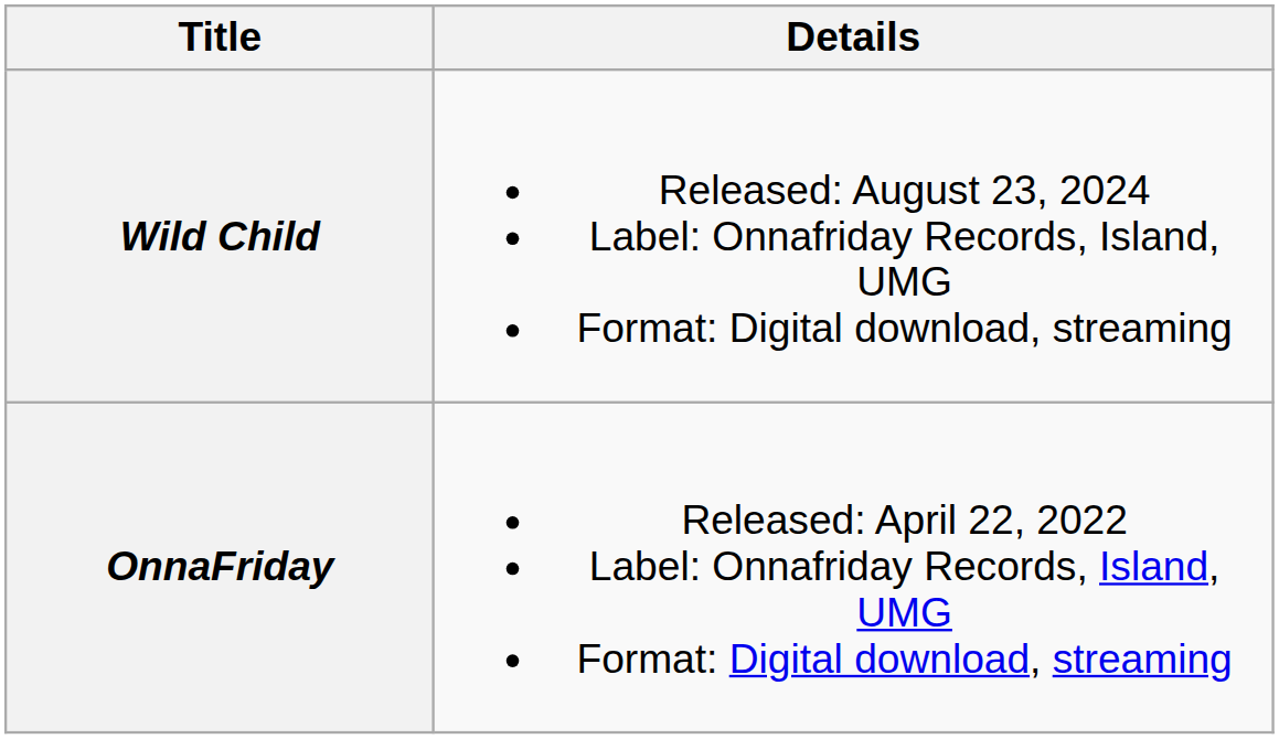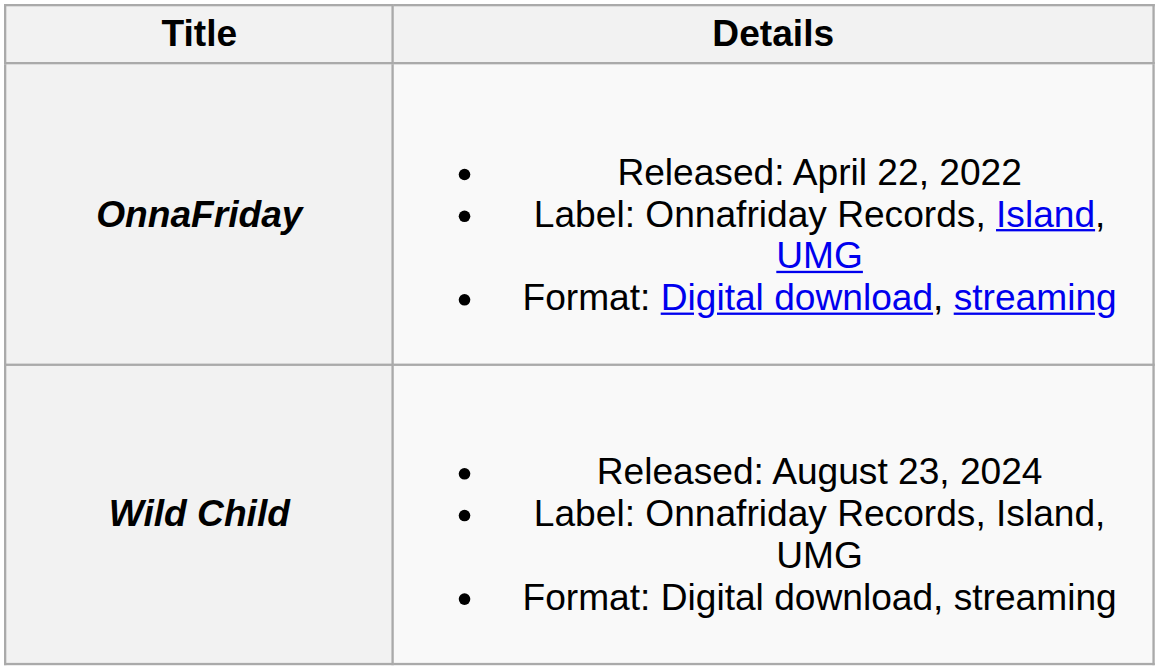 <table class="wikitable plainrowheaders" style="text-align:center;">
 <tr>
 <th scope="col" style="width:10em;">Title</th>
 <th scope="col" style="width:20em;">Details</th>
 </tr>
 <tr>
+<th scope="row"><em>OnnaFriday</em></th>
+<td><br><ul><li>Released: April 22, 2022</li><li>Label: Onnafriday Records, <a href='#'>Island</a>, <a href='#'>UMG</a></li><li>Format: <a href='#'>Digital download</a>, <a href='#'>streaming</a></li></ul></td>
+</tr>
+<tr>
 <th scope="row"><em>Wild Child</em></th>
 <td><br><ul><li>Released: August 23, 2024</li><li>Label: Onnafriday Records, Island, UMG</li><li>Format: Digital download, streaming</li></ul></td>
 </tr>
-<tr>
-<th scope="row"><em>OnnaFriday</em></th>
-<td><br><ul><li>Released: April 22, 2022</li><li>Label: Onnafriday Records, <a href='#'>Island</a>, <a href='#'>UMG</a></li><li>Format: <a href='#'>Digital download</a>, <a href='#'>streaming</a></li></ul></td>
-</tr>
 </table>
